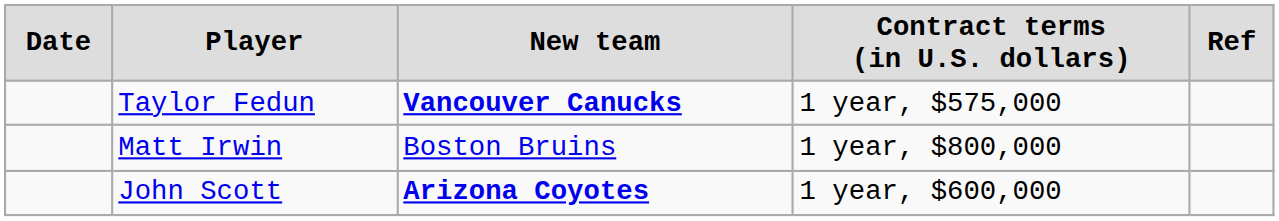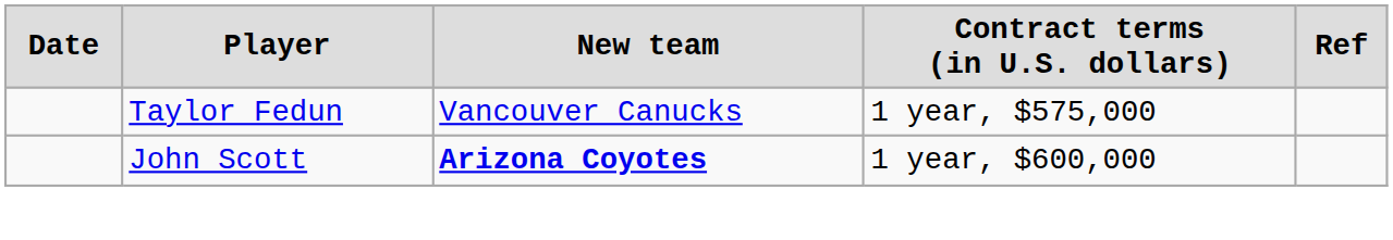 <table class="wikitable" width=97%>
 <tr align="center" bgcolor="#dddddd">
 <td><strong>Date</strong></td>
 <td><strong>Player</strong></td>
 <td><strong>New team</strong></td>
 <td><strong>Contract terms</strong><br><strong>(in U.S. dollars)</strong></td>
 <td><strong>Ref</strong></td>
 </tr>
 <tr>
 <td></td>
 <td><a href='#'>Taylor Fedun</a></td>
-<td><strong><a href='#'>Vancouver Canucks</a></strong></td>
+<td><a href='#'>Vancouver Canucks</a></td>
 <td>1 year, $575,000</td>
-<td></td>
-</tr>
-<tr>
-<td></td>
-<td><a href='#'>Matt Irwin</a></td>
-<td><a href='#'>Boston Bruins</a></td>
-<td>1 year, $800,000</td>
 <td></td>
 </tr>
 <tr>
 <td></td>
 <td><a href='#'>John Scott</a></td>
 <td><strong><a href='#'>Arizona Coyotes</a></strong></td>
 <td>1 year, $600,000</td>
 <td></td>
 </tr>
 </table>
